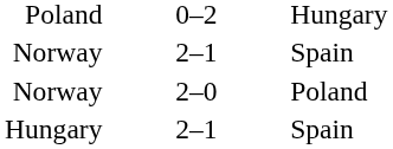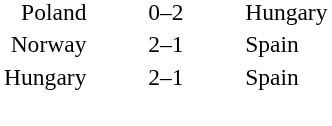 <table style="text-align:center">
 <tr>
 <th width=200></th>
 <th width=100></th>
 <th width=200></th>
 </tr>
 <tr>
 <td align=right>Poland</td>
 <td>0–2</td>
 <td align=left>Hungary</td>
 </tr>
 <tr>
 <td align=right>Norway</td>
 <td>2–1</td>
 <td align=left>Spain</td>
 </tr>
 <tr>
-<td align=right>Norway</td>
-<td>2–0</td>
-<td align=left>Poland</td>
-</tr>
-<tr>
 <td align=right>Hungary</td>
 <td>2–1</td>
 <td align=left>Spain</td>
 </tr>
 </table>
